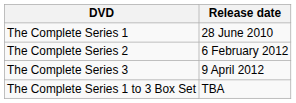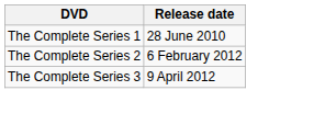 <table class="wikitable">
 <tr>
 <th>DVD</th>
 <th>Release date</th>
 </tr>
 <tr>
 <td>The Complete Series 1</td>
 <td>28 June 2010</td>
 </tr>
 <tr>
 <td>The Complete Series 2</td>
 <td>6 February 2012</td>
 </tr>
 <tr>
 <td>The Complete Series 3</td>
 <td>9 April 2012</td>
 </tr>
-<tr>
-<td>The Complete Series 1 to 3 Box Set</td>
-<td>TBA</td>
-</tr>
 </table>
